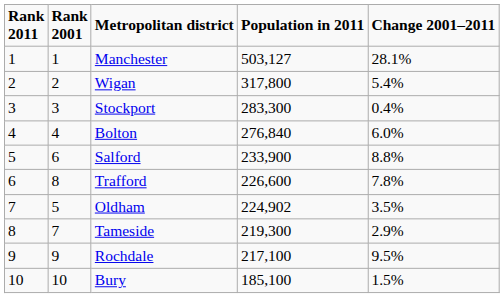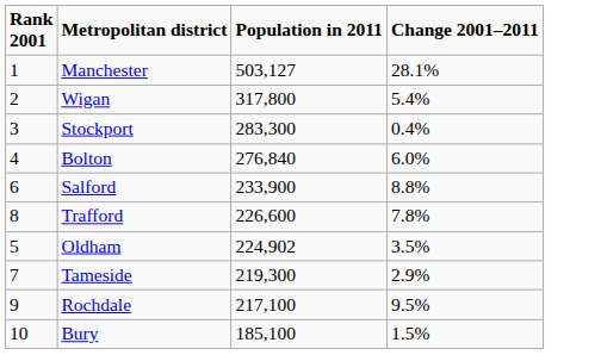 <table class="wikitable sortable">
 <tr>
-<td><strong>Rank<br>2011</strong></td>
 <td><strong>Rank <br>2001</strong></td>
 <td><strong>Metropolitan district</strong></td>
 <td><strong>Population in 2011</strong></td>
 <td><strong>Change 2001–2011</strong></td>
 </tr>
 <tr>
 <td>1</td>
-<td>1</td>
 <td><a href='#'>Manchester</a></td>
 <td>503,127</td>
 <td>28.1%</td>
 </tr>
 <tr>
-<td>2</td>
 <td>2</td>
 <td><a href='#'>Wigan</a></td>
 <td>317,800</td>
 <td>5.4%</td>
 </tr>
 <tr>
 <td>3</td>
-<td>3</td>
 <td><a href='#'>Stockport</a></td>
 <td>283,300</td>
 <td>0.4%</td>
 </tr>
 <tr>
 <td>4</td>
-<td>4</td>
 <td><a href='#'>Bolton</a></td>
 <td>276,840</td>
 <td>6.0%</td>
 </tr>
 <tr>
-<td>5</td>
 <td>6</td>
 <td><a href='#'>Salford</a></td>
 <td>233,900</td>
 <td>8.8%</td>
 </tr>
 <tr>
-<td>6</td>
 <td>8</td>
 <td><a href='#'>Trafford</a></td>
 <td>226,600</td>
 <td>7.8%</td>
 </tr>
 <tr>
-<td>7</td>
 <td>5</td>
 <td><a href='#'>Oldham</a></td>
 <td>224,902</td>
 <td>3.5%</td>
 </tr>
 <tr>
-<td>8</td>
 <td>7</td>
 <td><a href='#'>Tameside</a></td>
 <td>219,300</td>
 <td>2.9%</td>
 </tr>
 <tr>
 <td>9</td>
-<td>9</td>
 <td><a href='#'>Rochdale</a></td>
 <td>217,100</td>
 <td>9.5%</td>
 </tr>
 <tr>
 <td>10</td>
-<td>10</td>
 <td><a href='#'>Bury</a></td>
 <td>185,100</td>
 <td>1.5%</td>
 </tr>
 </table>
